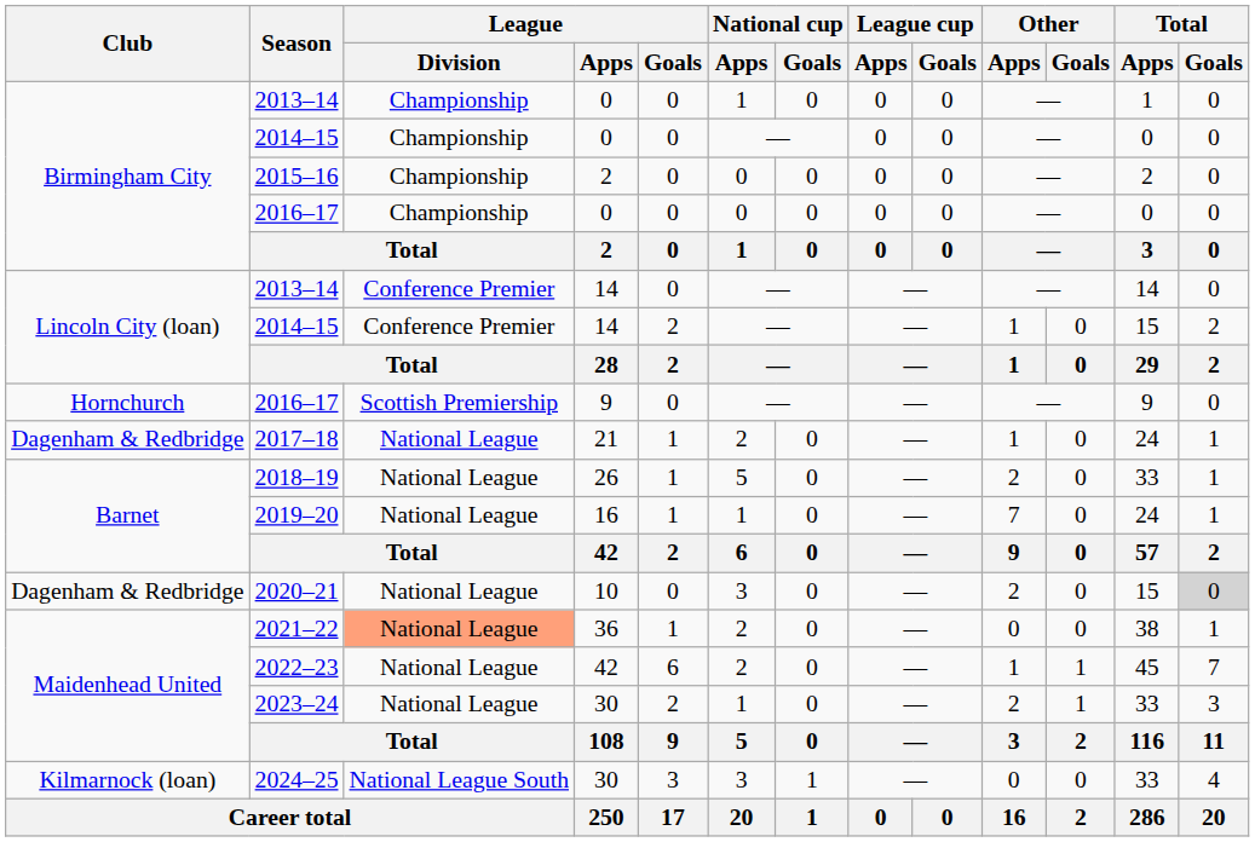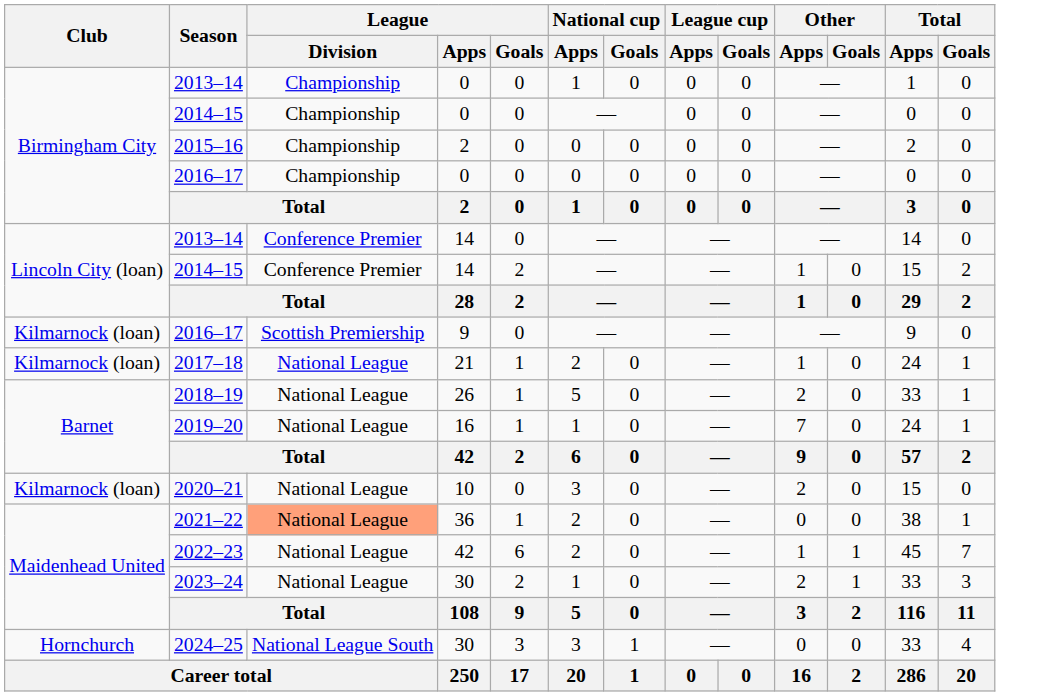 <table class="wikitable" style="text-align:center">
 <tr>
 <th rowspan=2>Club</th>
 <th rowspan=2>Season</th>
 <th colspan=3>League</th>
 <th colspan=2>National cup</th>
 <th colspan=2>League cup</th>
 <th colspan=2>Other</th>
 <th colspan=2>Total</th>
 </tr>
 <tr>
 <th>Division</th>
 <th>Apps</th>
 <th>Goals</th>
 <th>Apps</th>
 <th>Goals</th>
 <th>Apps</th>
 <th>Goals</th>
 <th>Apps</th>
 <th>Goals</th>
 <th>Apps</th>
 <th>Goals</th>
 </tr>
 <tr>
 <td rowspan=5><a href='#'>Birmingham City</a></td>
 <td><a href='#'>2013–14</a></td>
 <td><a href='#'>Championship</a></td>
 <td>0</td>
 <td>0</td>
 <td>1</td>
 <td>0</td>
 <td>0</td>
 <td>0</td>
 <td colspan=2>—</td>
 <td>1</td>
 <td>0</td>
 </tr>
 <tr>
 <td><a href='#'>2014–15</a></td>
 <td>Championship</td>
 <td>0</td>
 <td>0</td>
 <td colspan=2>—</td>
 <td>0</td>
 <td>0</td>
 <td colspan=2>—</td>
 <td>0</td>
 <td>0</td>
 </tr>
 <tr>
 <td><a href='#'>2015–16</a></td>
 <td>Championship</td>
 <td>2</td>
 <td>0</td>
 <td>0</td>
 <td>0</td>
 <td>0</td>
 <td>0</td>
 <td colspan=2>—</td>
 <td>2</td>
 <td>0</td>
 </tr>
 <tr>
 <td><a href='#'>2016–17</a></td>
 <td>Championship</td>
 <td>0</td>
 <td>0</td>
 <td>0</td>
 <td>0</td>
 <td>0</td>
 <td>0</td>
 <td colspan=2>—</td>
 <td>0</td>
 <td>0</td>
 </tr>
 <tr>
 <th colspan=2>Total</th>
 <th>2</th>
 <th>0</th>
 <th>1</th>
 <th>0</th>
 <th>0</th>
 <th>0</th>
 <th colspan=2>—</th>
 <th>3</th>
 <th>0</th>
 </tr>
 <tr>
 <td rowspan=3><a href='#'>Lincoln City</a> (loan)</td>
 <td><a href='#'>2013–14</a></td>
 <td><a href='#'>Conference Premier</a></td>
 <td>14</td>
 <td>0</td>
 <td colspan=2>—</td>
 <td colspan=2>—</td>
 <td colspan=2>—</td>
 <td>14</td>
 <td>0</td>
 </tr>
 <tr>
 <td><a href='#'>2014–15</a></td>
 <td>Conference Premier</td>
 <td>14</td>
 <td>2</td>
 <td colspan=2>—</td>
 <td colspan=2>—</td>
 <td>1</td>
 <td>0</td>
 <td>15</td>
 <td>2</td>
 </tr>
 <tr>
 <th colspan=2>Total</th>
 <th>28</th>
 <th>2</th>
 <th colspan=2>—</th>
 <th colspan=2>—</th>
 <th>1</th>
 <th>0</th>
 <th>29</th>
 <th>2</th>
 </tr>
 <tr>
-<td><a href='#'>Hornchurch</a></td>
+<td><a href='#'>Kilmarnock</a> (loan)</td>
 <td><a href='#'>2016–17</a></td>
 <td><a href='#'>Scottish Premiership</a></td>
 <td>9</td>
 <td>0</td>
 <td colspan=2>—</td>
 <td colspan=2>—</td>
 <td colspan=2>—</td>
 <td>9</td>
 <td>0</td>
 </tr>
 <tr>
-<td><a href='#'>Dagenham & Redbridge</a></td>
+<td><a href='#'>Kilmarnock</a> (loan)</td>
 <td><a href='#'>2017–18</a></td>
 <td><a href='#'>National League</a></td>
 <td>21</td>
 <td>1</td>
 <td>2</td>
 <td>0</td>
 <td colspan=2>—</td>
 <td>1</td>
 <td>0</td>
 <td>24</td>
 <td>1</td>
 </tr>
 <tr>
 <td rowspan=3><a href='#'>Barnet</a></td>
 <td><a href='#'>2018–19</a></td>
 <td>National League</td>
 <td>26</td>
 <td>1</td>
 <td>5</td>
 <td>0</td>
 <td colspan=2>—</td>
 <td>2</td>
 <td>0</td>
 <td>33</td>
 <td>1</td>
 </tr>
 <tr>
 <td><a href='#'>2019–20</a></td>
 <td>National League</td>
 <td>16</td>
 <td>1</td>
 <td>1</td>
 <td>0</td>
 <td colspan=2>—</td>
 <td>7</td>
 <td>0</td>
 <td>24</td>
 <td>1</td>
 </tr>
 <tr>
 <th colspan=2>Total</th>
 <th>42</th>
 <th>2</th>
 <th>6</th>
 <th>0</th>
 <th colspan=2>—</th>
 <th>9</th>
 <th>0</th>
 <th>57</th>
 <th>2</th>
 </tr>
 <tr>
-<td>Dagenham & Redbridge</td>
+<td><a href='#'>Kilmarnock</a> (loan)</td>
 <td><a href='#'>2020–21</a></td>
 <td>National League</td>
 <td>10</td>
 <td>0</td>
 <td>3</td>
 <td>0</td>
 <td colspan=2>—</td>
 <td>2</td>
 <td>0</td>
 <td>15</td>
-<td style="background: lightgrey;">0</td>
+<td>0</td>
 </tr>
 <tr>
 <td rowspan="4"><a href='#'>Maidenhead United</a></td>
 <td><a href='#'>2021–22</a></td>
 <td style="background: lightsalmon;">National League</td>
 <td>36</td>
 <td>1</td>
 <td>2</td>
 <td>0</td>
 <td colspan=2>—</td>
 <td>0</td>
 <td>0</td>
 <td>38</td>
 <td>1</td>
 </tr>
 <tr>
 <td><a href='#'>2022–23</a></td>
 <td>National League</td>
 <td>42</td>
 <td>6</td>
 <td>2</td>
 <td>0</td>
 <td colspan=2>—</td>
 <td>1</td>
 <td>1</td>
 <td>45</td>
 <td>7</td>
 </tr>
 <tr>
 <td><a href='#'>2023–24</a></td>
 <td>National League</td>
 <td>30</td>
 <td>2</td>
 <td>1</td>
 <td>0</td>
 <td colspan=2>—</td>
 <td>2</td>
 <td>1</td>
 <td>33</td>
 <td>3</td>
 </tr>
 <tr>
 <th colspan=2>Total</th>
 <th>108</th>
 <th>9</th>
 <th>5</th>
 <th>0</th>
 <th colspan=2>—</th>
 <th>3</th>
 <th>2</th>
 <th>116</th>
 <th>11</th>
 </tr>
 <tr>
-<td><a href='#'>Kilmarnock</a> (loan)</td>
+<td><a href='#'>Hornchurch</a></td>
 <td><a href='#'>2024–25</a></td>
 <td><a href='#'>National League South</a></td>
 <td>30</td>
 <td>3</td>
 <td>3</td>
 <td>1</td>
 <td colspan=2>—</td>
 <td>0</td>
 <td>0</td>
 <td>33</td>
 <td>4</td>
 </tr>
 <tr>
 <th colspan=3>Career total</th>
 <th>250</th>
 <th>17</th>
 <th>20</th>
 <th>1</th>
 <th>0</th>
 <th>0</th>
 <th>16</th>
 <th>2</th>
 <th>286</th>
 <th>20</th>
 </tr>
 </table>
